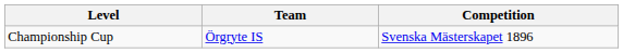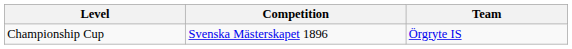 <table class="wikitable" style="text-align: left;">
 <tr>
 <th style="width: 225px;">Level</th>
+<th style="width: 275px;">Competition</th>
 <th style="width: 200px;">Team</th>
-<th style="width: 275px;">Competition</th>
 </tr>
 <tr>
 <td>Championship Cup</td>
+<td><a href='#'>Svenska Mästerskapet</a> 1896</td>
 <td><a href='#'>Örgryte IS</a></td>
-<td><a href='#'>Svenska Mästerskapet</a> 1896</td>
 </tr>
 </table>
